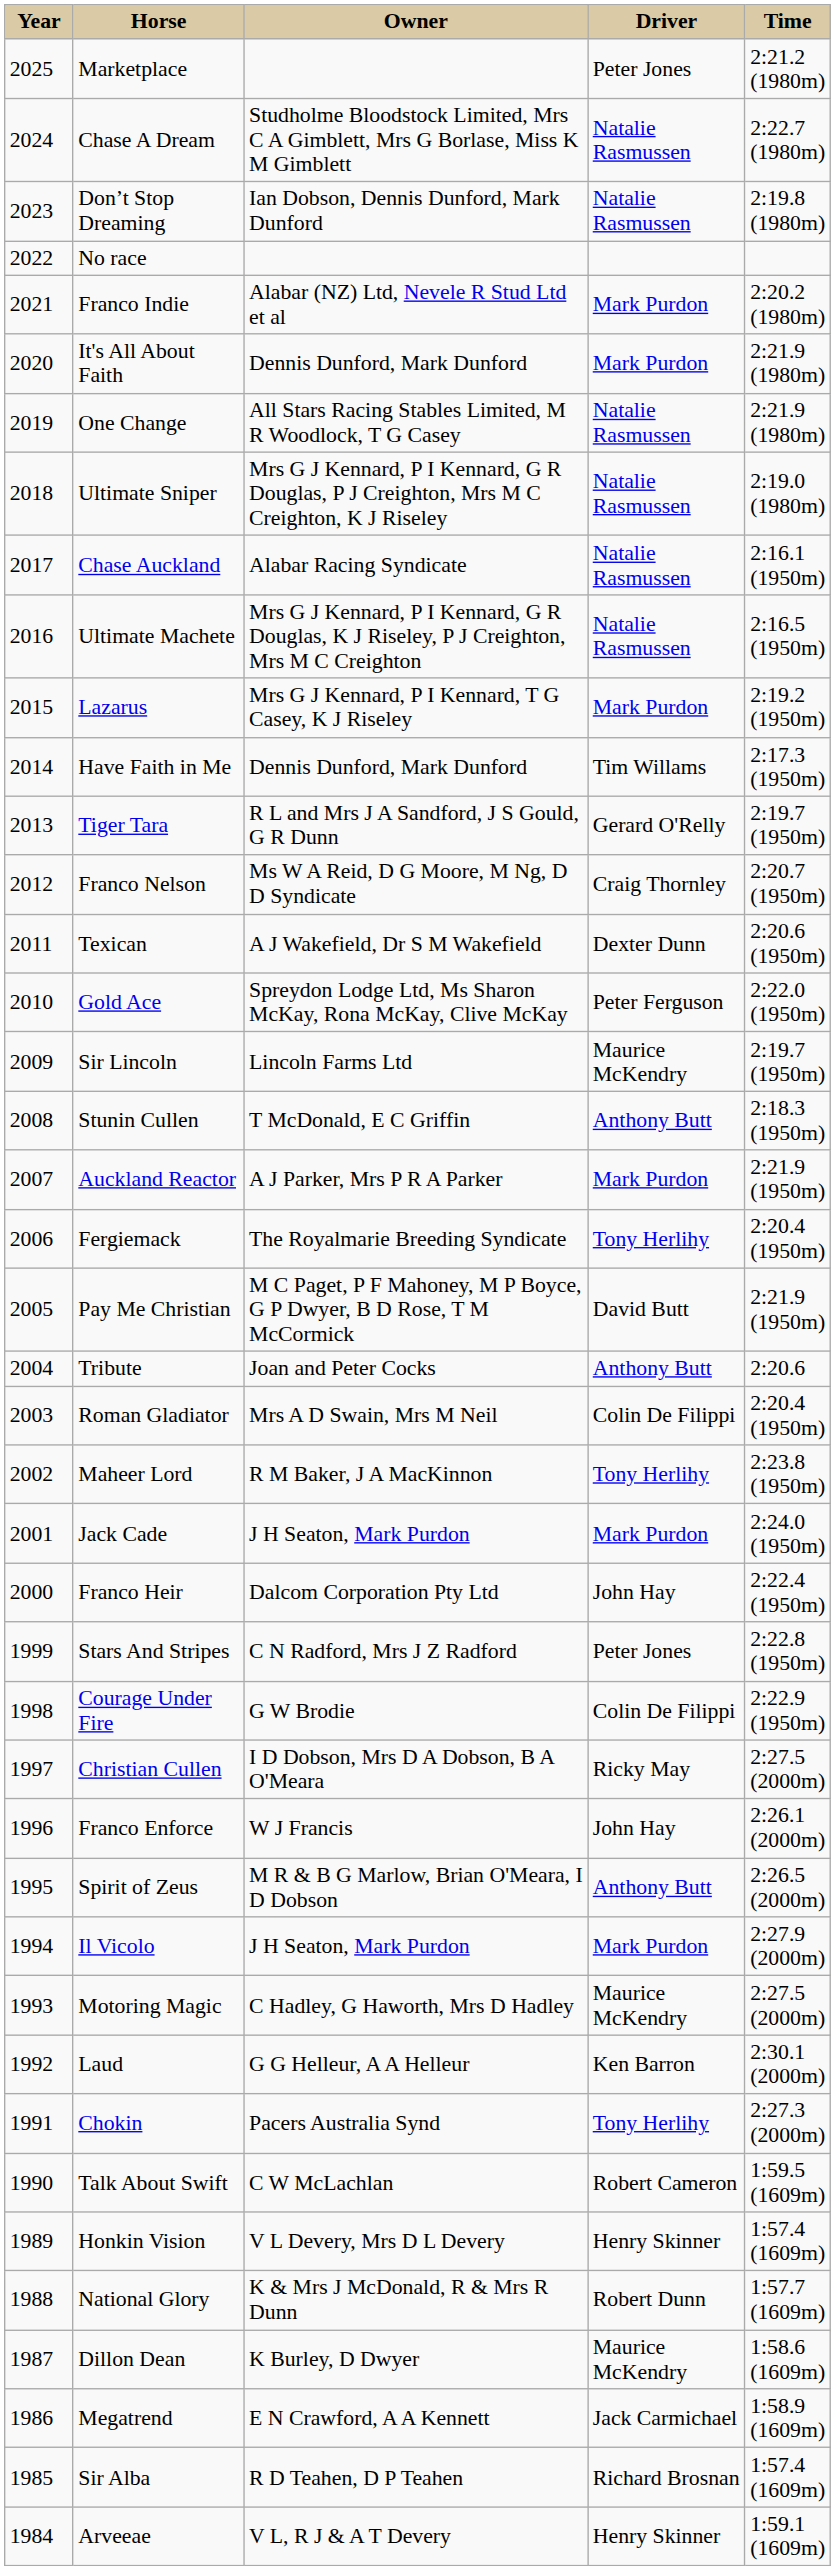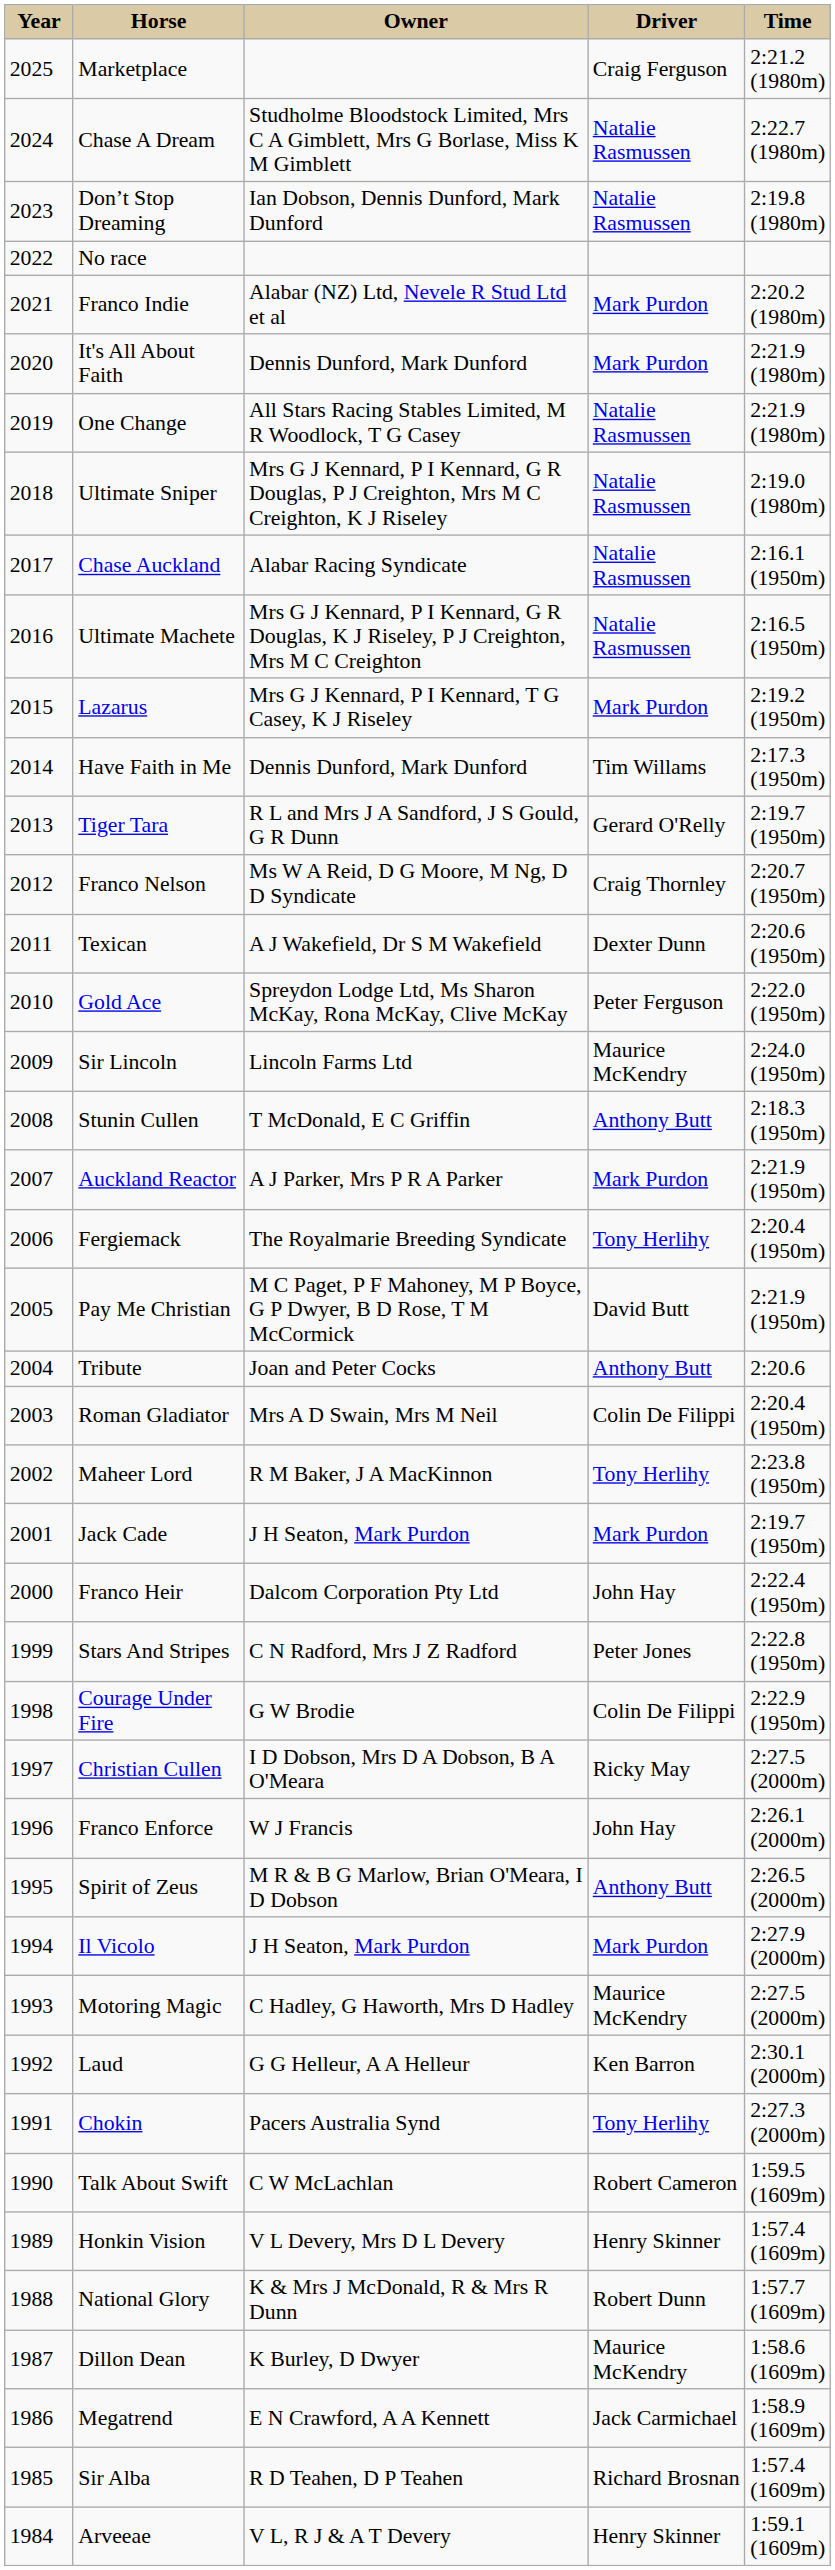 <table class="wikitable sortable">
 <tr>
 <th style="background-color:#dacaa5; width:50px">Year <br></th>
 <th style="background-color:#dacaa5; width:142px">Horse <br></th>
 <th style="background-color:#dacaa5; width:350px">Owner <br></th>
 <th style="background-color:#dacaa5; width:130px">Driver<br></th>
 <th style="background-color:#dacaa5; width:40px">Time  <br></th>
 </tr>
 <tr>
 <td>2025</td>
 <td>Marketplace</td>
 <td></td>
-<td>Peter Jones</td>
+<td>Craig Ferguson</td>
 <td>2:21.2 (1980m)</td>
 </tr>
 <tr>
 <td>2024</td>
 <td>Chase A Dream</td>
 <td>Studholme Bloodstock Limited, Mrs C A Gimblett, Mrs G Borlase, Miss K M Gimblett</td>
 <td><a href='#'>Natalie Rasmussen</a></td>
 <td>2:22.7 (1980m)</td>
 </tr>
 <tr>
 <td>2023</td>
 <td>Don’t Stop Dreaming</td>
 <td>Ian Dobson, Dennis Dunford, Mark Dunford</td>
 <td><a href='#'>Natalie Rasmussen</a></td>
 <td>2:19.8 (1980m)</td>
 </tr>
 <tr>
 <td>2022</td>
 <td>No race</td>
 <td></td>
 <td></td>
 <td></td>
 </tr>
 <tr>
 <td>2021</td>
 <td>Franco Indie</td>
 <td>Alabar (NZ) Ltd, <a href='#'>Nevele R Stud Ltd</a> et al</td>
 <td><a href='#'>Mark Purdon</a></td>
 <td>2:20.2 (1980m)</td>
 </tr>
 <tr>
 <td>2020</td>
 <td>It's All About Faith</td>
 <td>Dennis Dunford, Mark Dunford</td>
 <td><a href='#'>Mark Purdon</a></td>
 <td>2:21.9 (1980m)</td>
 </tr>
 <tr>
 <td>2019</td>
 <td>One Change</td>
 <td>All Stars Racing Stables Limited, M R Woodlock, T G Casey</td>
 <td><a href='#'>Natalie Rasmussen</a></td>
 <td>2:21.9 (1980m)</td>
 </tr>
 <tr>
 <td>2018</td>
 <td>Ultimate Sniper</td>
 <td>Mrs G J Kennard, P I Kennard, G R Douglas, P J Creighton, Mrs M C Creighton, K J Riseley</td>
 <td><a href='#'>Natalie Rasmussen</a></td>
 <td>2:19.0 (1980m)</td>
 </tr>
 <tr>
 <td>2017</td>
 <td><a href='#'>Chase Auckland</a></td>
 <td>Alabar Racing Syndicate</td>
 <td><a href='#'>Natalie Rasmussen</a></td>
 <td>2:16.1 (1950m)</td>
 </tr>
 <tr>
 <td>2016</td>
 <td>Ultimate Machete</td>
 <td>Mrs G J Kennard, P I Kennard, G R Douglas, K J Riseley, P J Creighton, Mrs M C Creighton</td>
 <td><a href='#'>Natalie Rasmussen</a></td>
 <td>2:16.5 (1950m)</td>
 </tr>
 <tr>
 <td>2015</td>
 <td><a href='#'>Lazarus</a></td>
 <td>Mrs G J Kennard, P I Kennard, T G Casey, K J Riseley</td>
 <td><a href='#'>Mark Purdon</a></td>
 <td>2:19.2 (1950m)</td>
 </tr>
 <tr>
 <td>2014</td>
 <td>Have Faith in Me</td>
 <td>Dennis Dunford, Mark Dunford</td>
 <td>Tim Willams</td>
 <td>2:17.3 (1950m)</td>
 </tr>
 <tr>
 <td>2013</td>
 <td><a href='#'>Tiger Tara</a></td>
 <td>R L and Mrs J A Sandford, J S Gould, G R Dunn</td>
 <td>Gerard O'Relly</td>
 <td>2:19.7 (1950m)</td>
 </tr>
 <tr>
 <td>2012</td>
 <td>Franco Nelson</td>
 <td>Ms W A Reid, D G Moore, M Ng, D D Syndicate</td>
 <td>Craig Thornley</td>
 <td>2:20.7 (1950m)</td>
 </tr>
 <tr>
 <td>2011</td>
 <td>Texican</td>
 <td>A J Wakefield, Dr S M Wakefield</td>
 <td>Dexter Dunn</td>
 <td>2:20.6 (1950m)</td>
 </tr>
 <tr>
 <td>2010</td>
 <td><a href='#'>Gold Ace</a></td>
 <td>Spreydon Lodge Ltd, Ms Sharon McKay, Rona McKay, Clive McKay</td>
 <td>Peter Ferguson</td>
 <td>2:22.0 (1950m)</td>
 </tr>
 <tr>
 <td>2009</td>
 <td>Sir Lincoln</td>
 <td>Lincoln Farms Ltd</td>
 <td>Maurice McKendry</td>
-<td>2:19.7 (1950m)</td>
+<td>2:24.0 (1950m)</td>
 </tr>
 <tr>
 <td>2008</td>
 <td>Stunin Cullen</td>
 <td>T McDonald, E C Griffin</td>
 <td><a href='#'>Anthony Butt</a></td>
 <td>2:18.3 (1950m)</td>
 </tr>
 <tr>
 <td>2007</td>
 <td><a href='#'>Auckland Reactor</a></td>
 <td>A J Parker, Mrs P R A Parker</td>
 <td><a href='#'>Mark Purdon</a></td>
 <td>2:21.9 (1950m)</td>
 </tr>
 <tr>
 <td>2006</td>
 <td>Fergiemack</td>
 <td>The Royalmarie Breeding Syndicate</td>
 <td><a href='#'>Tony Herlihy</a></td>
 <td>2:20.4 (1950m)</td>
 </tr>
 <tr>
 <td>2005</td>
 <td>Pay Me Christian</td>
 <td>M C Paget, P F Mahoney, M P Boyce, G P Dwyer, B D Rose, T M McCormick</td>
 <td>David Butt</td>
 <td>2:21.9 (1950m)</td>
 </tr>
 <tr>
 <td>2004</td>
 <td>Tribute</td>
 <td>Joan and Peter Cocks </td>
 <td><a href='#'>Anthony Butt</a></td>
 <td>2:20.6</td>
 </tr>
 <tr>
 <td>2003</td>
 <td>Roman Gladiator</td>
 <td>Mrs A D Swain, Mrs M Neil</td>
 <td>Colin De Filippi</td>
 <td>2:20.4 (1950m)</td>
 </tr>
 <tr>
 <td>2002</td>
 <td>Maheer Lord</td>
 <td>R M Baker, J A MacKinnon</td>
 <td><a href='#'>Tony Herlihy</a></td>
 <td>2:23.8 (1950m)</td>
 </tr>
 <tr>
 <td>2001</td>
 <td>Jack Cade</td>
 <td>J H Seaton, <a href='#'>Mark Purdon</a></td>
 <td><a href='#'>Mark Purdon</a></td>
-<td>2:24.0 (1950m)</td>
+<td>2:19.7 (1950m)</td>
 </tr>
 <tr>
 <td>2000</td>
 <td>Franco Heir</td>
 <td>Dalcom Corporation Pty Ltd</td>
 <td>John Hay</td>
 <td>2:22.4 (1950m)</td>
 </tr>
 <tr>
 <td>1999</td>
 <td>Stars And Stripes</td>
 <td>C N Radford, Mrs J Z Radford</td>
 <td>Peter Jones</td>
 <td>2:22.8 (1950m)</td>
 </tr>
 <tr>
 <td>1998</td>
 <td><a href='#'>Courage Under Fire</a></td>
 <td>G W Brodie</td>
 <td>Colin De Filippi</td>
 <td>2:22.9 (1950m)</td>
 </tr>
 <tr>
 <td>1997</td>
 <td><a href='#'>Christian Cullen</a></td>
 <td>I D Dobson, Mrs D A Dobson, B A O'Meara</td>
 <td>Ricky May</td>
 <td>2:27.5 (2000m)</td>
 </tr>
 <tr>
 <td>1996</td>
 <td>Franco Enforce</td>
 <td>W J Francis</td>
 <td>John Hay</td>
 <td>2:26.1 (2000m)</td>
 </tr>
 <tr>
 <td>1995</td>
 <td>Spirit of Zeus</td>
 <td>M R & B G Marlow, Brian O'Meara, I D Dobson</td>
 <td><a href='#'>Anthony Butt</a></td>
 <td>2:26.5 (2000m)</td>
 </tr>
 <tr>
 <td>1994</td>
 <td><a href='#'>Il Vicolo</a></td>
 <td>J H Seaton, <a href='#'>Mark Purdon</a></td>
 <td><a href='#'>Mark Purdon</a></td>
 <td>2:27.9 (2000m)</td>
 </tr>
 <tr>
 <td>1993</td>
 <td>Motoring Magic</td>
 <td>C Hadley, G Haworth, Mrs D Hadley</td>
 <td>Maurice McKendry</td>
 <td>2:27.5 (2000m)</td>
 </tr>
 <tr>
 <td>1992</td>
 <td>Laud</td>
 <td>G G Helleur, A A Helleur</td>
 <td>Ken Barron</td>
 <td>2:30.1 (2000m)</td>
 </tr>
 <tr>
 <td>1991</td>
 <td><a href='#'>Chokin</a></td>
 <td>Pacers Australia Synd</td>
 <td><a href='#'>Tony Herlihy</a></td>
 <td>2:27.3 (2000m)</td>
 </tr>
 <tr>
 <td>1990</td>
 <td>Talk About Swift</td>
 <td>C W McLachlan</td>
 <td>Robert Cameron</td>
 <td>1:59.5 (1609m)</td>
 </tr>
 <tr>
 <td>1989</td>
 <td>Honkin Vision</td>
 <td>V L Devery, Mrs D L Devery</td>
 <td>Henry Skinner</td>
 <td>1:57.4 (1609m)</td>
 </tr>
 <tr>
 <td>1988</td>
 <td>National Glory</td>
 <td>K & Mrs J McDonald, R & Mrs R Dunn</td>
 <td>Robert Dunn</td>
 <td>1:57.7 (1609m)</td>
 </tr>
 <tr>
 <td>1987</td>
 <td>Dillon Dean</td>
 <td>K Burley, D Dwyer</td>
 <td>Maurice McKendry</td>
 <td>1:58.6 (1609m)</td>
 </tr>
 <tr>
 <td>1986</td>
 <td>Megatrend</td>
 <td>E N Crawford, A A Kennett</td>
 <td>Jack Carmichael</td>
 <td>1:58.9 (1609m)</td>
 </tr>
 <tr>
 <td>1985</td>
 <td>Sir Alba</td>
 <td>R D Teahen, D P Teahen</td>
 <td>Richard Brosnan</td>
 <td>1:57.4 (1609m)</td>
 </tr>
 <tr>
 <td>1984</td>
 <td>Arveeae</td>
 <td>V L, R J & A T Devery</td>
 <td>Henry Skinner</td>
 <td>1:59.1 (1609m)</td>
 </tr>
 </table>
